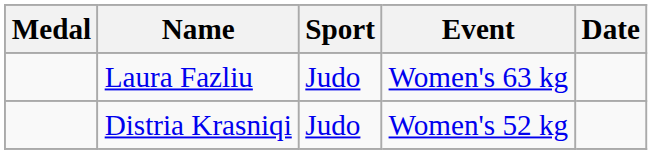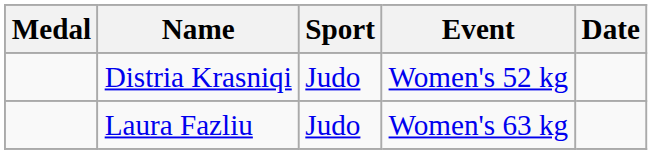 <table class="wikitable sortable" style="font-size: 95%;">
 <tr>
 <th>Medal</th>
 <th>Name</th>
 <th>Sport</th>
 <th>Event</th>
 <th>Date</th>
 </tr>
 <tr>
 <td></td>
+<td><a href='#'>Distria Krasniqi</a></td>
+<td><a href='#'>Judo</a></td>
+<td><a href='#'>Women's 52 kg</a></td>
+<td></td>
+</tr>
+<tr>
+<td></td>
 <td><a href='#'>Laura Fazliu</a></td>
 <td><a href='#'>Judo</a></td>
 <td><a href='#'>Women's 63 kg</a></td>
 <td></td>
 </tr>
-<tr>
-<td></td>
-<td><a href='#'>Distria Krasniqi</a></td>
-<td><a href='#'>Judo</a></td>
-<td><a href='#'>Women's 52 kg</a></td>
-<td></td>
-</tr>
 </table>
